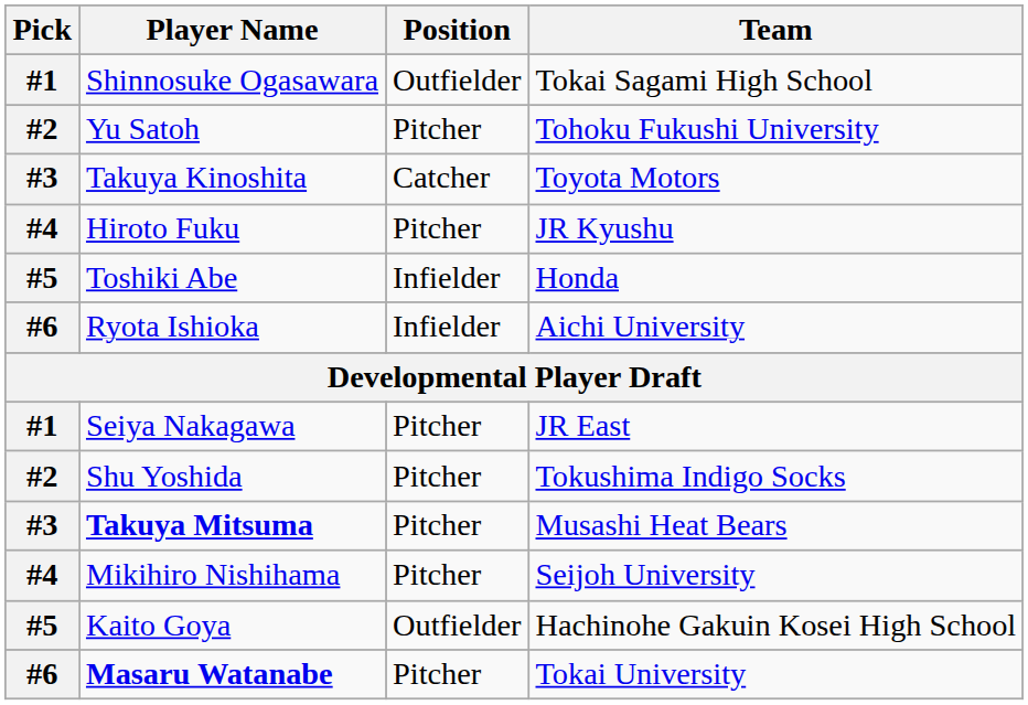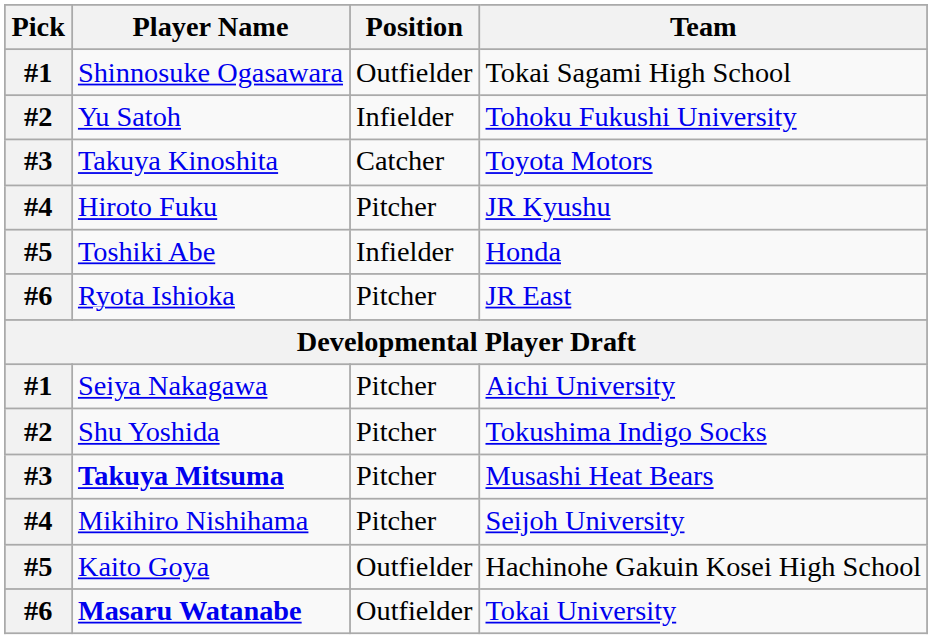 <table class="wikitable">
 <tr>
 <th>Pick</th>
 <th>Player Name</th>
 <th>Position</th>
 <th>Team</th>
 </tr>
 <tr>
 <th>#1</th>
 <td><a href='#'>Shinnosuke Ogasawara</a></td>
 <td>Outfielder</td>
 <td>Tokai Sagami High School</td>
 </tr>
 <tr>
 <th>#2</th>
 <td><a href='#'>Yu Satoh</a></td>
-<td>Pitcher</td>
+<td>Infielder</td>
 <td><a href='#'>Tohoku Fukushi University</a></td>
 </tr>
 <tr>
 <th>#3</th>
 <td><a href='#'>Takuya Kinoshita</a></td>
 <td>Catcher</td>
 <td><a href='#'>Toyota Motors</a></td>
 </tr>
 <tr>
 <th>#4</th>
 <td><a href='#'>Hiroto Fuku</a></td>
 <td>Pitcher</td>
 <td><a href='#'>JR Kyushu</a></td>
 </tr>
 <tr>
 <th>#5</th>
 <td><a href='#'>Toshiki Abe</a></td>
 <td>Infielder</td>
 <td><a href='#'>Honda</a></td>
 </tr>
 <tr>
 <th>#6</th>
 <td><a href='#'>Ryota Ishioka</a></td>
-<td>Infielder</td>
-<td><a href='#'>Aichi University</a></td>
+<td>Pitcher</td>
+<td><a href='#'>JR East</a></td>
 </tr>
 <tr>
 <th colspan="5">Developmental Player Draft</th>
 </tr>
 <tr>
 <th>#1</th>
 <td><a href='#'>Seiya Nakagawa</a></td>
 <td>Pitcher</td>
-<td><a href='#'>JR East</a></td>
+<td><a href='#'>Aichi University</a></td>
 </tr>
 <tr>
 <th>#2</th>
 <td><a href='#'>Shu Yoshida</a></td>
 <td>Pitcher</td>
 <td><a href='#'>Tokushima Indigo Socks</a></td>
 </tr>
 <tr>
 <th>#3</th>
 <td><strong><a href='#'>Takuya Mitsuma</a></strong></td>
 <td>Pitcher</td>
 <td><a href='#'>Musashi Heat Bears</a></td>
 </tr>
 <tr>
 <th>#4</th>
 <td><a href='#'>Mikihiro Nishihama</a></td>
 <td>Pitcher</td>
 <td><a href='#'>Seijoh University</a></td>
 </tr>
 <tr>
 <th>#5</th>
 <td><a href='#'>Kaito Goya</a></td>
 <td>Outfielder</td>
 <td>Hachinohe Gakuin Kosei High School</td>
 </tr>
 <tr>
 <th>#6</th>
 <td><strong><a href='#'>Masaru Watanabe</a></strong></td>
-<td>Pitcher</td>
+<td>Outfielder</td>
 <td><a href='#'>Tokai University</a></td>
 </tr>
 </table>
